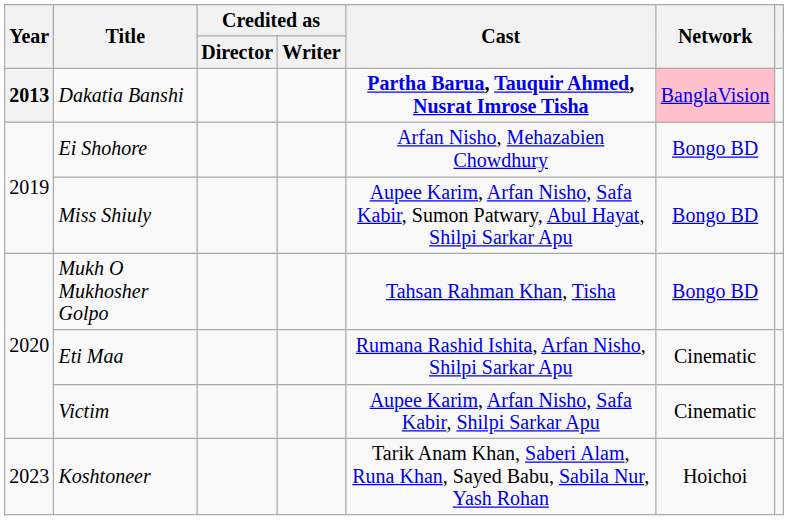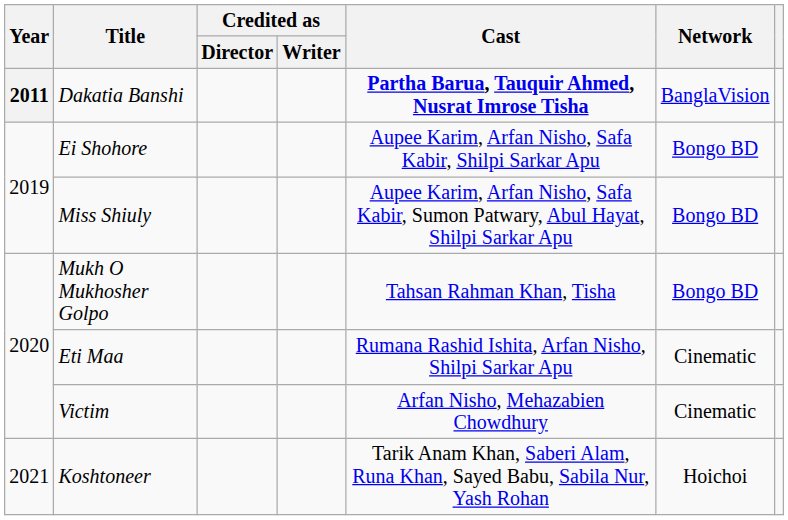 <table class="wikitable sortable plainrowheaders" style="width:100%;">
 <tr>
 <th scope="col" rowspan="2">Year</th>
 <th rowspan="2" scope="col">Title</th>
 <th colspan="2" scope="col">Credited as</th>
 <th rowspan="2" scope="col" class="unsortable">Cast</th>
 <th rowspan="2" scope="col" class="unsortable">Network</th>
 <th rowspan="2" scope="col" class="unsortable"></th>
 </tr>
 <tr>
 <th>Director</th>
 <th>Writer</th>
 </tr>
 <tr>
-<th scope="row">2013</th>
+<th scope="row">2011</th>
 <td><em>Dakatia Banshi</em></td>
 <td></td>
 <td></td>
 <td style="text-align:center;"><strong><a href='#'>Partha Barua</a>, <a href='#'>Tauquir Ahmed</a>, <a href='#'>Nusrat Imrose Tisha</a></strong></td>
-<td style="background: pink; text-align:center;"><a href='#'>BanglaVision</a></td>
+<td style="text-align:center;"><a href='#'>BanglaVision</a></td>
 <td style="text-align:center;"></td>
 </tr>
 <tr>
 <td !scope="row" rowspan=2>2019</td>
 <td><em>Ei Shohore</em></td>
 <td></td>
 <td></td>
-<td style="text-align:center;"><a href='#'>Arfan Nisho</a>, <a href='#'>Mehazabien Chowdhury</a></td>
+<td style="text-align:center;"><a href='#'>Aupee Karim</a>, <a href='#'>Arfan Nisho</a>, <a href='#'>Safa Kabir</a>, <a href='#'>Shilpi Sarkar Apu</a></td>
 <td style="text-align:center;"><a href='#'>Bongo BD</a></td>
 <td style="text-align:center;"></td>
 </tr>
 <tr>
 <td><em>Miss Shiuly</em></td>
 <td></td>
 <td></td>
 <td style="text-align:center;"><a href='#'>Aupee Karim</a>, <a href='#'>Arfan Nisho</a>, <a href='#'>Safa Kabir</a>, Sumon Patwary, <a href='#'>Abul Hayat</a>, <a href='#'>Shilpi Sarkar Apu</a></td>
 <td style="text-align:center;"><a href='#'>Bongo BD</a></td>
 <td style="text-align:center;"></td>
 </tr>
 <tr>
 <td !scope="row" rowspan=3>2020</td>
 <td><em>Mukh O Mukhosher Golpo</em></td>
 <td></td>
 <td></td>
 <td style="text-align:center;"><a href='#'>Tahsan Rahman Khan</a>, <a href='#'>Tisha</a></td>
 <td style="text-align:center;"><a href='#'>Bongo BD</a></td>
 <td style="text-align:center;"></td>
 </tr>
 <tr>
 <td><em>Eti Maa</em></td>
 <td></td>
 <td></td>
 <td style="text-align:center;"><a href='#'>Rumana Rashid Ishita</a>, <a href='#'>Arfan Nisho</a>, <a href='#'>Shilpi Sarkar Apu</a></td>
 <td style="text-align:center;">Cinematic</td>
 <td style="text-align:center;"></td>
 </tr>
 <tr>
 <td><em>Victim</em></td>
 <td></td>
 <td></td>
-<td style="text-align:center;"><a href='#'>Aupee Karim</a>, <a href='#'>Arfan Nisho</a>, <a href='#'>Safa Kabir</a>, <a href='#'>Shilpi Sarkar Apu</a></td>
+<td style="text-align:center;"><a href='#'>Arfan Nisho</a>, <a href='#'>Mehazabien Chowdhury</a></td>
 <td style="text-align:center;">Cinematic</td>
 <td style="text-align:center;"></td>
 </tr>
 <tr>
-<td !scope="row">2023</td>
+<td !scope="row">2021</td>
 <td><em>Koshtoneer</em></td>
 <td></td>
 <td></td>
 <td style="text-align:center;">Tarik Anam Khan, <a href='#'>Saberi Alam</a>, <a href='#'>Runa Khan</a>, Sayed Babu, <a href='#'>Sabila Nur</a>, <a href='#'>Yash Rohan</a></td>
 <td style="text-align:center;">Hoichoi</td>
 <td style="text-align:center;"></td>
 </tr>
 </table>
